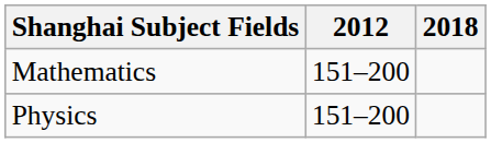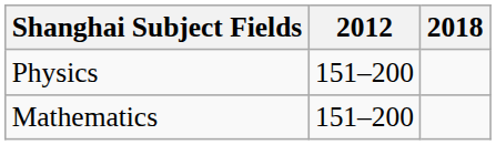 <table class=wikitable>
 <tr>
 <th>Shanghai Subject Fields</th>
 <th>2012</th>
 <th>2018</th>
 </tr>
 <tr>
+<td>Physics</td>
+<td>151–200</td>
+<td></td>
+</tr>
+<tr>
 <td>Mathematics</td>
 <td>151–200</td>
 <td></td>
 </tr>
-<tr>
-<td>Physics</td>
-<td>151–200</td>
-<td></td>
-</tr>
 </table>
